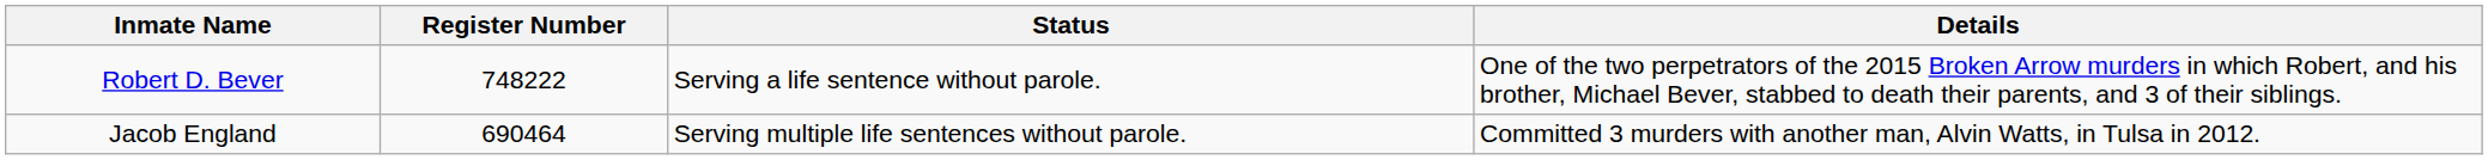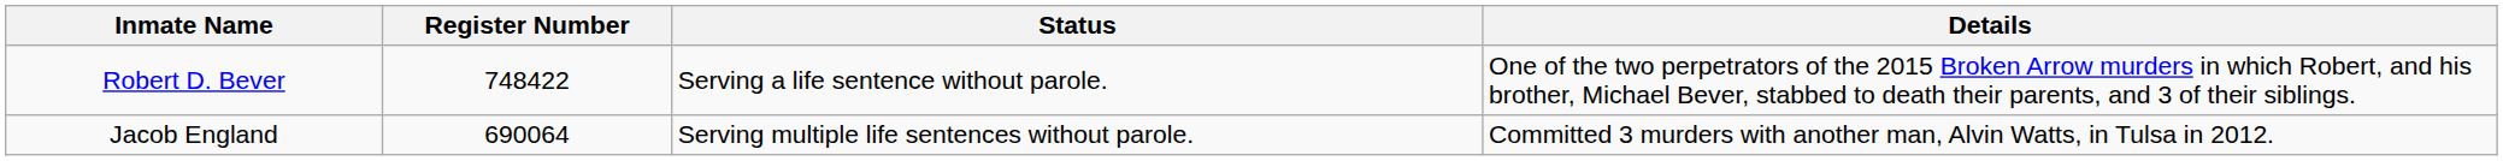 <table class="wikitable sortable">
 <tr>
 <th width=13%>Inmate Name</th>
 <th width=10%>Register Number</th>
 <th width=28%>Status</th>
 <th width=35%>Details</th>
 </tr>
 <tr>
 <td style="text-align:center;"><a href='#'>Robert D. Bever</a></td>
-<td style="text-align:center;">748222</td>
+<td style="text-align:center;">748422</td>
 <td>Serving a life sentence without parole.</td>
 <td>One of the two perpetrators of the 2015 <a href='#'>Broken Arrow murders</a> in which Robert, and his brother, Michael Bever, stabbed to death their parents, and 3 of their siblings.</td>
 </tr>
 <tr>
 <td style="text-align:center;">Jacob England</td>
-<td style="text-align:center;">690464</td>
+<td style="text-align:center;">690064</td>
 <td>Serving multiple life sentences without parole.</td>
 <td>Committed 3 murders with another man, Alvin Watts, in Tulsa in 2012.</td>
 </tr>
 </table>
